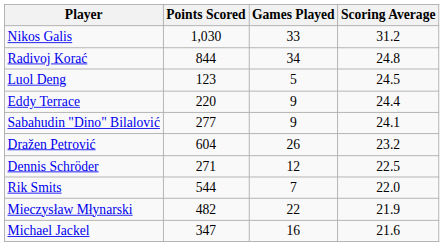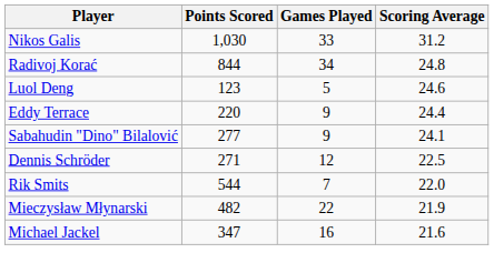 <table class="sortable wikitable" style="text-align:center">
 <tr>
 <th scope="col">Player</th>
 <th scope="col">Points Scored</th>
 <th scope="col">Games Played</th>
 <th scope="col">Scoring Average</th>
 </tr>
 <tr>
 <td style="text-align:left"> <a href='#'>Nikos Galis</a></td>
 <td>1,030</td>
 <td>33</td>
 <td>31.2</td>
 </tr>
 <tr>
 <td style="text-align:left"> <a href='#'>Radivoj Korać</a></td>
 <td>844</td>
 <td>34</td>
 <td>24.8</td>
 </tr>
 <tr>
 <td style="text-align:left"> <a href='#'>Luol Deng</a></td>
 <td>123</td>
 <td>5</td>
-<td>24.5</td>
+<td>24.6</td>
 </tr>
 <tr>
 <td style="text-align:left"> <a href='#'>Eddy Terrace</a></td>
 <td>220</td>
 <td>9</td>
 <td>24.4</td>
 </tr>
 <tr>
 <td style="text-align:left"> <a href='#'>Sabahudin "Dino" Bilalović</a></td>
 <td>277</td>
 <td>9</td>
 <td>24.1</td>
-</tr>
-<tr>
-<td style="text-align:left"> <a href='#'>Dražen Petrović</a></td>
-<td>604</td>
-<td>26</td>
-<td>23.2</td>
 </tr>
 <tr>
 <td style="text-align:left"> <a href='#'>Dennis Schröder</a></td>
 <td>271</td>
 <td>12</td>
 <td>22.5</td>
 </tr>
 <tr>
 <td style="text-align:left"> <a href='#'>Rik Smits</a></td>
 <td>544</td>
 <td>7</td>
 <td>22.0</td>
 </tr>
 <tr>
 <td style="text-align:left"> <a href='#'>Mieczysław Młynarski</a></td>
 <td>482</td>
 <td>22</td>
 <td>21.9</td>
 </tr>
 <tr>
 <td style="text-align:left"> <a href='#'>Michael Jackel</a></td>
 <td>347</td>
 <td>16</td>
 <td>21.6</td>
 </tr>
 </table>
